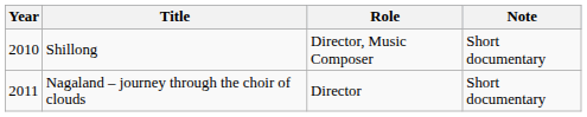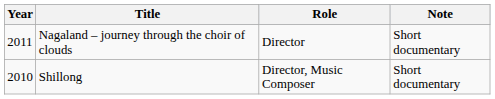 <table class="wikitable">
 <tr style="background:#b0c4de; text-align:center;">
 <th>Year</th>
 <th>Title</th>
 <th>Role</th>
 <th>Note</th>
 </tr>
 <tr>
+<td>2011</td>
+<td>Nagaland – journey through the choir of clouds</td>
+<td>Director</td>
+<td>Short documentary</td>
+</tr>
+<tr>
 <td>2010</td>
 <td>Shillong</td>
 <td>Director, Music Composer</td>
 <td>Short documentary</td>
 </tr>
-<tr>
-<td>2011</td>
-<td>Nagaland – journey through the choir of clouds</td>
-<td>Director</td>
-<td>Short documentary</td>
-</tr>
 </table>
